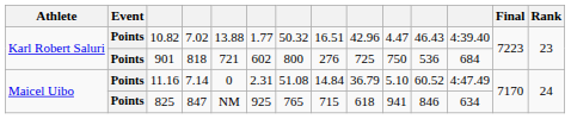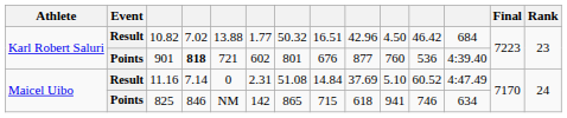 <table class="wikitable" style="font-size:90%">
 <tr>
 <th>Athlete</th>
 <th>Event</th>
 <th></th>
 <th></th>
 <th></th>
 <th></th>
 <th></th>
 <th></th>
 <th></th>
 <th></th>
 <th></th>
 <th></th>
 <th>Final</th>
 <th>Rank</th>
 </tr>
 <tr align=center>
 <td rowspan=2 align=left><a href='#'>Karl Robert Saluri</a></td>
-<th style="font-size:95%">Points</th>
+<th style="font-size:95%">Result</th>
 <td>10.82</td>
 <td>7.02</td>
 <td>13.88</td>
 <td>1.77</td>
 <td>50.32</td>
 <td>16.51</td>
 <td>42.96</td>
-<td>4.47</td>
-<td>46.43</td>
-<td>4:39.40</td>
+<td>4.50</td>
+<td>46.42</td>
+<td>684</td>
 <td rowspan=2>7223</td>
 <td rowspan=2>23</td>
 </tr>
 <tr align=center>
 <th style="font-size:95%">Points</th>
 <td>901</td>
-<td>818</td>
+<td><strong>818</strong></td>
 <td>721</td>
 <td>602</td>
-<td>800</td>
-<td>276</td>
-<td>725</td>
-<td>750</td>
+<td>801</td>
+<td>676</td>
+<td>877</td>
+<td>760</td>
 <td>536</td>
-<td>684</td>
+<td>4:39.40</td>
 </tr>
 <tr align=center>
 <td rowspan=2 align=left><a href='#'>Maicel Uibo</a></td>
-<th style="font-size:95%">Points</th>
+<th style="font-size:95%">Result</th>
 <td>11.16</td>
 <td>7.14</td>
 <td>0</td>
 <td>2.31</td>
 <td>51.08</td>
 <td>14.84</td>
-<td>36.79</td>
+<td>37.69</td>
 <td>5.10</td>
 <td>60.52</td>
 <td>4:47.49</td>
 <td rowspan=2>7170</td>
 <td rowspan=2>24</td>
 </tr>
 <tr align=center>
 <th style="font-size:95%">Points</th>
 <td>825</td>
-<td>847</td>
+<td>846</td>
 <td>NM</td>
-<td>925</td>
-<td>765</td>
+<td>142</td>
+<td>865</td>
 <td>715</td>
 <td>618</td>
 <td>941</td>
-<td>846</td>
+<td>746</td>
 <td>634</td>
 </tr>
 </table>
